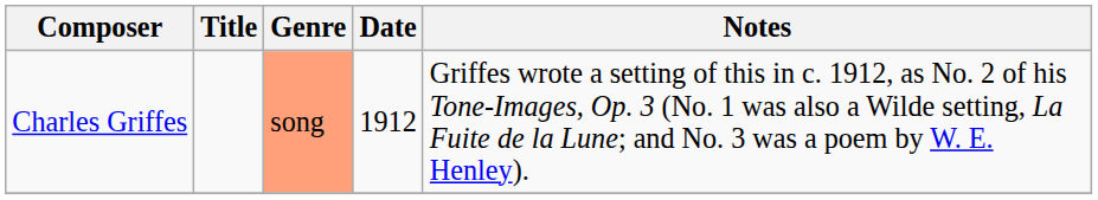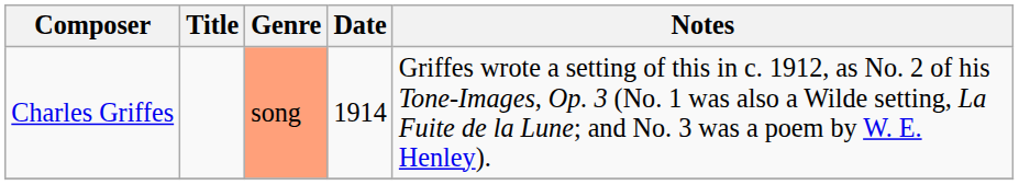 <table class="wikitable sortable" style="text-align: left">
 <tr>
 <th>Composer</th>
 <th>Title</th>
 <th>Genre</th>
 <th>Date</th>
 <th>Notes</th>
 </tr>
 <tr>
 <td><a href='#'>Charles Griffes</a></td>
 <td></td>
 <td style="background: lightsalmon;">song</td>
-<td>1912</td>
+<td>1914</td>
 <td>Griffes wrote a setting of this in c. 1912, as No. 2 of his <em>Tone-Images, Op. 3</em> (No. 1 was also a Wilde setting, <em>La Fuite de la Lune</em>; and No. 3 was a poem by <a href='#'>W. E. Henley</a>).</td>
 </tr>
 <tr>
 </tr>
 </table>
